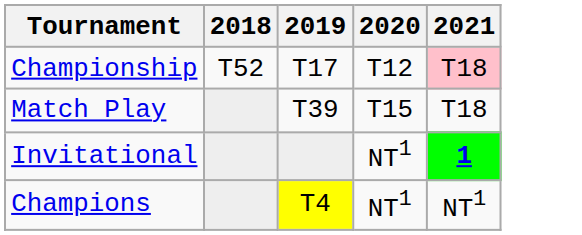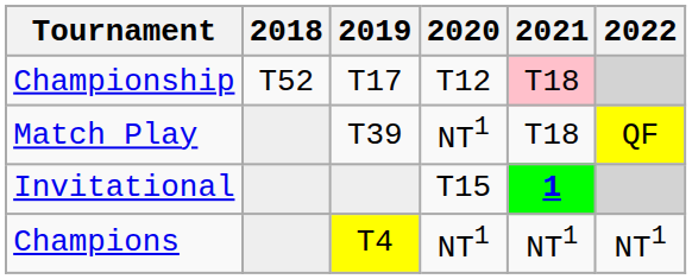 <table class="wikitable" style="text-align:center;">
 <tr>
 <th>Tournament</th>
 <th>2018</th>
 <th>2019</th>
 <th>2020</th>
 <th>2021</th>
+<th>2022</th>
 </tr>
 <tr>
 <td align="left"><a href='#'>Championship</a></td>
 <td>T52</td>
 <td>T17</td>
 <td>T12</td>
 <td style="background: pink;">T18</td>
+<td colspan=1 style="background:#D3D3D3;"></td>
 </tr>
 <tr>
 <td align="left"><a href='#'>Match Play</a></td>
 <td style="background:#eeeeee;"></td>
 <td>T39</td>
-<td>T15</td>
+<td>NT<sup>1</sup></td>
 <td>T18</td>
+<td style="background:yellow;">QF</td>
 </tr>
 <tr>
 <td align="left"><a href='#'>Invitational</a></td>
 <td style="background:#eeeeee;"></td>
 <td style="background:#eeeeee;"></td>
-<td>NT<sup>1</sup></td>
+<td>T15</td>
 <td style="background:lime;"><a href='#'><strong>1</strong></a></td>
+<td colspan=1 style="background:#D3D3D3;"></td>
 </tr>
 <tr>
 <td align="left"><a href='#'>Champions</a></td>
 <td style="background:#eeeeee;"></td>
 <td style="background:yellow;">T4</td>
 <td>NT<sup>1</sup></td>
 <td>NT<sup>1</sup></td>
+<td>NT<sup>1</sup></td>
 </tr>
 </table>
